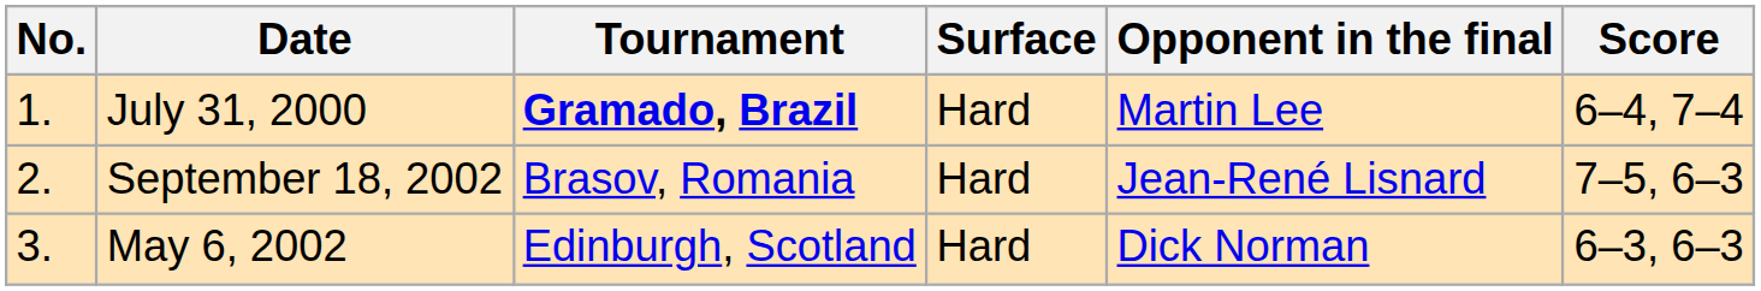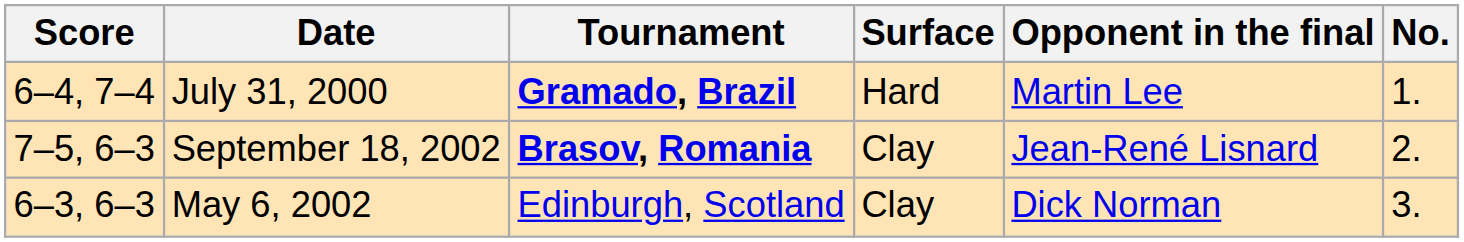 <table class="sortable wikitable">
 <tr>
-<th>No.</th>
+<th>Score</th>
 <th>Date</th>
 <th>Tournament</th>
 <th>Surface</th>
 <th>Opponent in the final</th>
-<th>Score</th>
+<th>No.</th>
 </tr>
 <tr bgcolor="moccasin">
-<td>1.</td>
+<td>6–4, 7–4</td>
 <td>July 31, 2000</td>
 <td><strong><a href='#'>Gramado</a>, <a href='#'>Brazil</a></strong></td>
 <td>Hard</td>
 <td> <a href='#'>Martin Lee</a></td>
-<td>6–4, 7–4</td>
+<td>1.</td>
 </tr>
 <tr bgcolor="moccasin">
+<td>7–5, 6–3</td>
+<td>September 18, 2002</td>
+<td><strong><a href='#'>Brasov</a>, <a href='#'>Romania</a></strong></td>
+<td>Clay</td>
+<td> <a href='#'>Jean-René Lisnard</a></td>
 <td>2.</td>
-<td>September 18, 2002</td>
-<td><a href='#'>Brasov</a>, <a href='#'>Romania</a></td>
-<td>Hard</td>
-<td> <a href='#'>Jean-René Lisnard</a></td>
-<td>7–5, 6–3</td>
 </tr>
 <tr bgcolor="moccasin">
-<td>3.</td>
+<td>6–3, 6–3</td>
 <td>May 6, 2002</td>
 <td><a href='#'>Edinburgh</a>, <a href='#'>Scotland</a></td>
-<td>Hard</td>
+<td>Clay</td>
 <td> <a href='#'>Dick Norman</a></td>
-<td>6–3, 6–3</td>
+<td>3.</td>
 </tr>
 </table>
